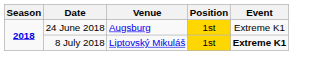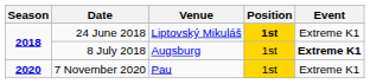 <table class="wikitable" style="text-align:center; font-size:95%;">
 <tr>
 <th>Season</th>
 <th>Date</th>
 <th>Venue</th>
 <th>Position</th>
 <th>Event</th>
 </tr>
 <tr>
 <td rowspan=2><strong><a href='#'>2018</a></strong></td>
 <td align=right>24 June 2018</td>
-<td align=left><a href='#'>Augsburg</a></td>
-<td bgcolor=gold>1st</td>
+<td align=left><a href='#'>Liptovský Mikuláš</a></td>
+<td bgcolor=gold><strong>1st</strong></td>
 <td>Extreme K1</td>
 </tr>
 <tr>
 <td align=right>8 July 2018</td>
-<td align=left><a href='#'>Liptovský Mikuláš</a></td>
+<td align=left><a href='#'>Augsburg</a></td>
 <td bgcolor=gold>1st</td>
 <td><strong>Extreme K1</strong></td>
 </tr>
+<tr>
+<td><strong><a href='#'>2020</a></strong></td>
+<td align=right>7 November 2020</td>
+<td align=left><a href='#'>Pau</a></td>
+<td bgcolor=gold>1st</td>
+<td>Extreme K1</td>
+</tr>
 </table>
